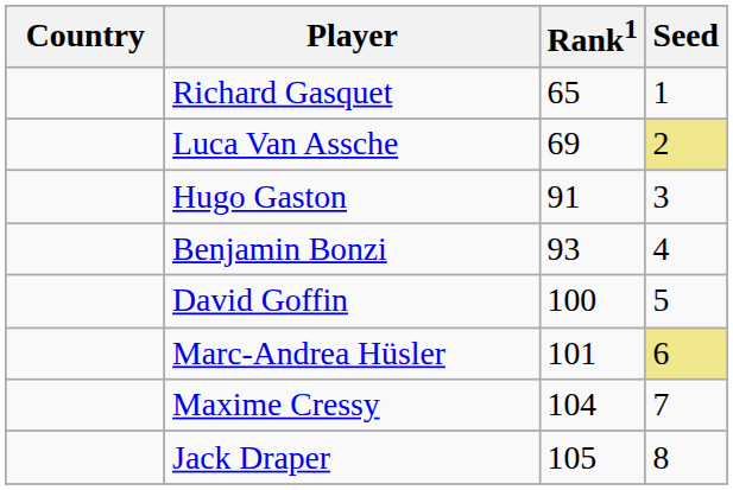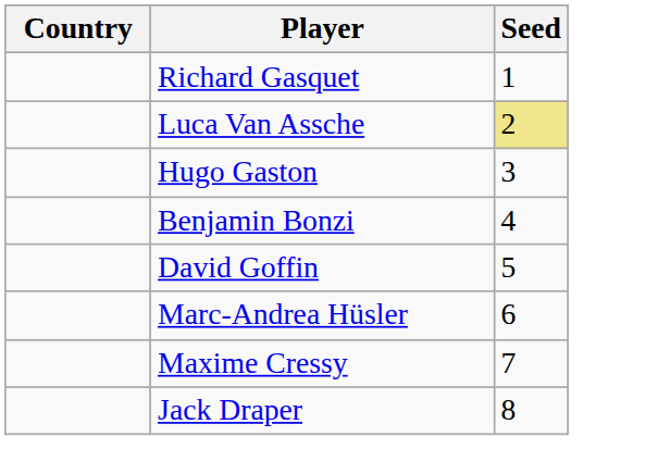 <table class="sortable wikitable">
 <tr>
 <th width="70">Country</th>
 <th width="175">Player</th>
-<th>Rank<sup>1</sup></th>
 <th>Seed</th>
 </tr>
 <tr>
 <td></td>
 <td><a href='#'>Richard Gasquet</a></td>
-<td>65</td>
 <td>1</td>
 </tr>
 <tr>
 <td></td>
 <td><a href='#'>Luca Van Assche</a></td>
-<td>69</td>
 <td style="background: khaki;">2</td>
 </tr>
 <tr>
 <td></td>
 <td><a href='#'>Hugo Gaston</a></td>
-<td>91</td>
 <td>3</td>
 </tr>
 <tr>
 <td></td>
 <td><a href='#'>Benjamin Bonzi</a></td>
-<td>93</td>
 <td>4</td>
 </tr>
 <tr>
 <td></td>
 <td><a href='#'>David Goffin</a></td>
-<td>100</td>
 <td>5</td>
 </tr>
 <tr>
 <td></td>
 <td><a href='#'>Marc-Andrea Hüsler</a></td>
-<td>101</td>
-<td style="background: khaki;">6</td>
+<td>6</td>
 </tr>
 <tr>
 <td></td>
 <td><a href='#'>Maxime Cressy</a></td>
-<td>104</td>
 <td>7</td>
 </tr>
 <tr>
 <td></td>
 <td><a href='#'>Jack Draper</a></td>
-<td>105</td>
 <td>8</td>
 </tr>
 </table>
